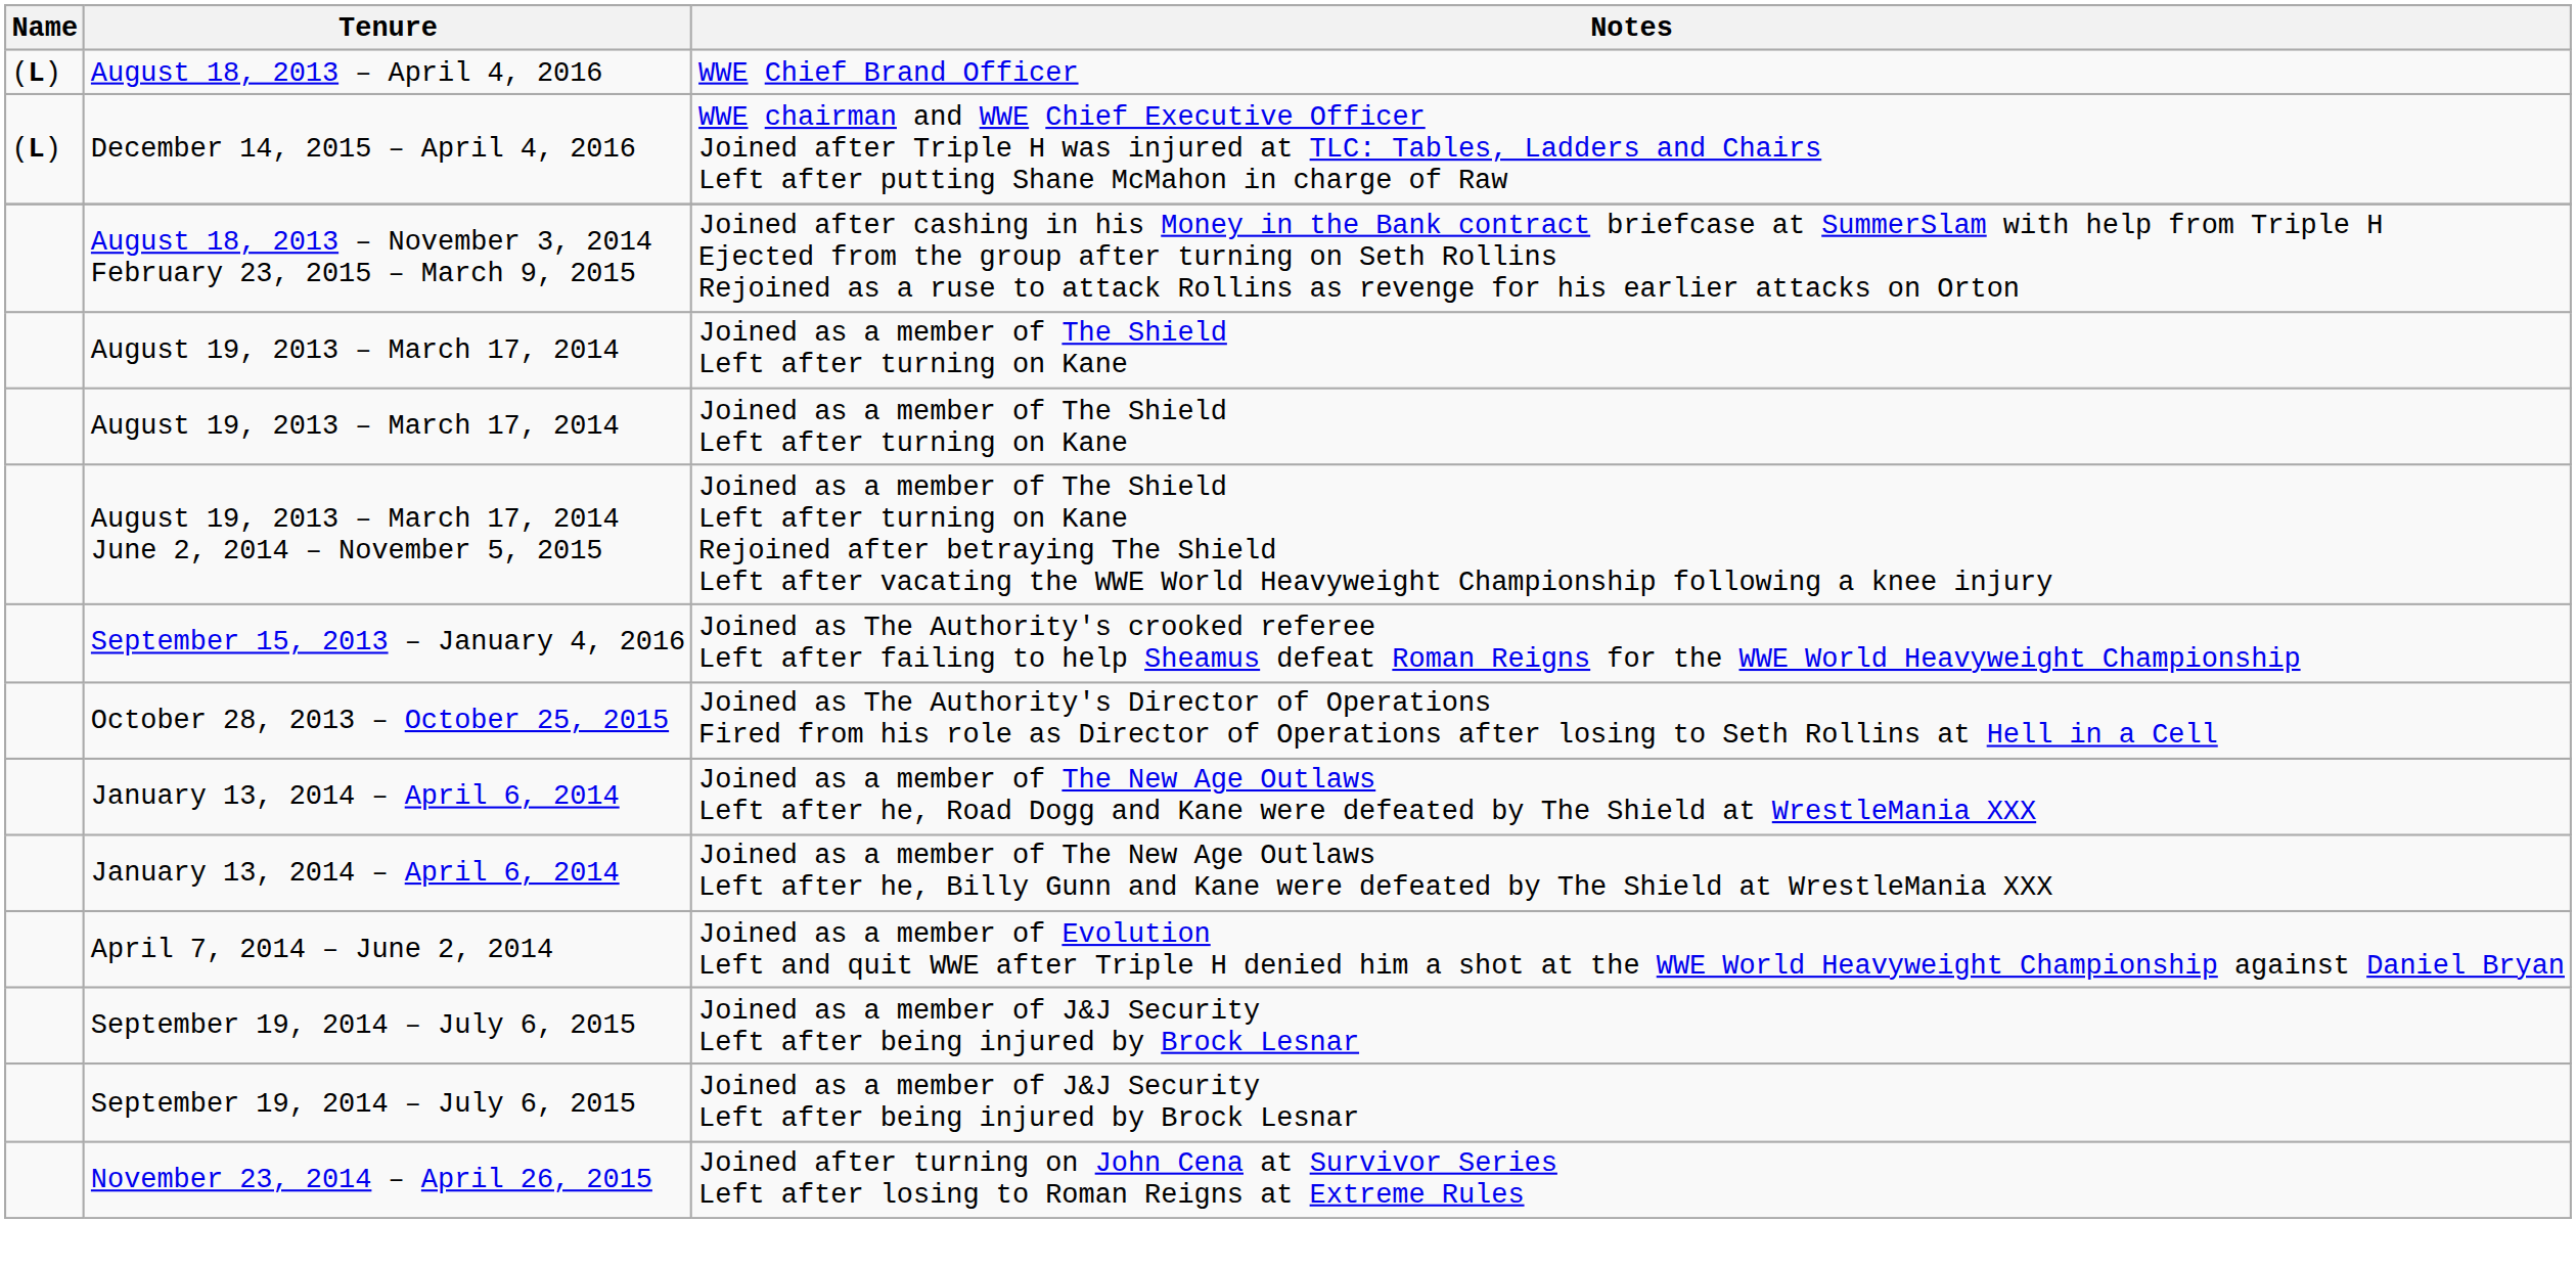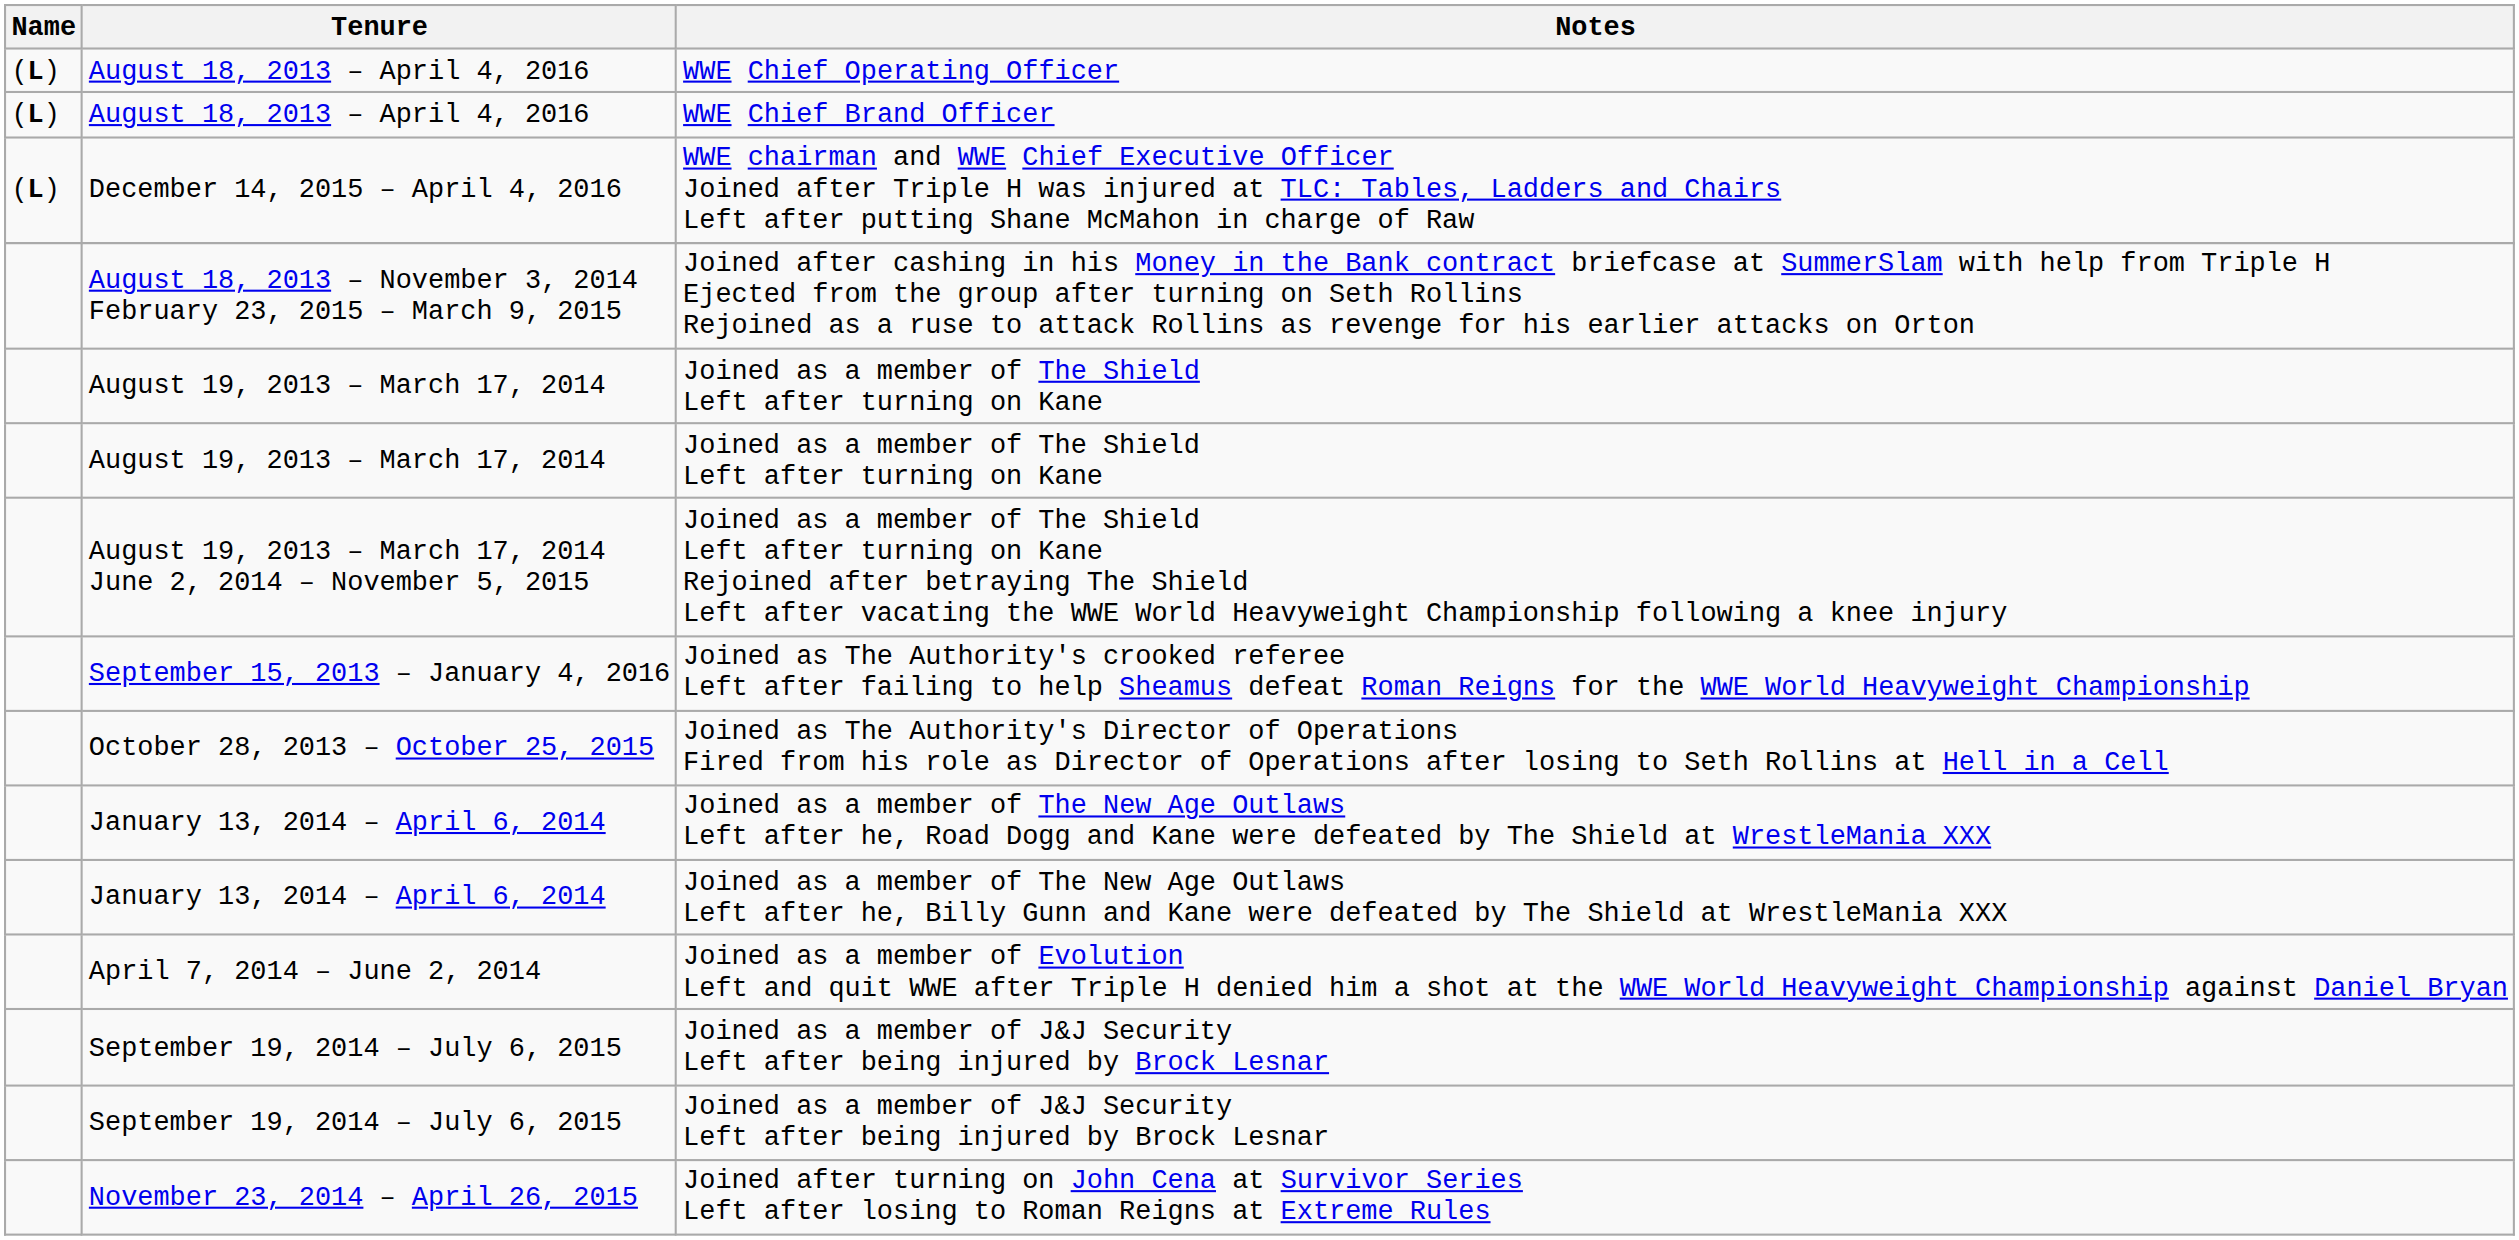 <table class="wikitable sortable">
 <tr>
 <th class="unsortable">Name</th>
 <th class="unsortable">Tenure</th>
 <th class="unsortable">Notes</th>
+</tr>
+<tr Former members>
+<td> (<strong>L</strong>)</td>
+<td><a href='#'>August 18, 2013</a> – April 4, 2016</td>
+<td><a href='#'>WWE</a> <a href='#'>Chief Operating Officer</a></td>
 </tr>
 <tr>
 <td> (<strong>L</strong>)</td>
 <td><a href='#'>August 18, 2013</a> – April 4, 2016</td>
 <td><a href='#'>WWE</a> <a href='#'>Chief Brand Officer</a></td>
 </tr>
 <tr>
 <td> (<strong>L</strong>)</td>
 <td>December 14, 2015 – April 4, 2016</td>
 <td><a href='#'>WWE</a> <a href='#'>chairman</a> and <a href='#'>WWE</a> <a href='#'>Chief Executive Officer</a><br>Joined after Triple H was injured at <a href='#'>TLC: Tables, Ladders and Chairs</a><br>Left after putting  Shane McMahon in charge of Raw</td>
 </tr>
 <tr>
 </tr>
 <tr>
 <td></td>
 <td><a href='#'>August 18, 2013</a> – November 3, 2014<br>February 23, 2015 – March 9, 2015</td>
 <td>Joined after cashing in his <a href='#'>Money in the Bank contract</a> briefcase at <a href='#'>SummerSlam</a> with help from Triple H<br>Ejected from the group after turning on Seth Rollins<br>Rejoined as a ruse to attack Rollins as revenge for his earlier attacks on Orton</td>
 </tr>
 <tr>
 <td></td>
 <td>August 19, 2013 – March 17, 2014</td>
 <td>Joined as a member of <a href='#'>The Shield</a><br>Left after turning on Kane</td>
 </tr>
 <tr>
 <td></td>
 <td>August 19, 2013 – March 17, 2014</td>
 <td>Joined as a member of The Shield<br>Left after turning on Kane</td>
 </tr>
 <tr>
 <td></td>
 <td>August 19, 2013 – March 17, 2014<br>June 2, 2014 – November 5, 2015</td>
 <td>Joined as a member of The Shield<br>Left after turning on Kane<br>Rejoined after betraying The Shield<br>Left after vacating the WWE World Heavyweight Championship following a knee injury</td>
 </tr>
 <tr>
 <td></td>
 <td><a href='#'>September 15, 2013</a> – January 4, 2016</td>
 <td>Joined as The Authority's crooked referee<br>Left after failing to help <a href='#'>Sheamus</a> defeat <a href='#'>Roman Reigns</a> for the <a href='#'>WWE World Heavyweight Championship</a></td>
 </tr>
 <tr>
 <td></td>
 <td>October 28, 2013 – <a href='#'>October 25, 2015</a></td>
 <td>Joined as The Authority's Director of Operations<br>Fired from his role as Director of Operations after losing to Seth Rollins at <a href='#'>Hell in a Cell</a></td>
 </tr>
 <tr>
 <td></td>
 <td>January 13, 2014 – <a href='#'>April 6, 2014</a></td>
 <td>Joined as a member of <a href='#'>The New Age Outlaws</a><br>Left after he, Road Dogg and Kane were defeated by The Shield at <a href='#'>WrestleMania XXX</a></td>
 </tr>
 <tr>
 <td></td>
 <td>January 13, 2014 – <a href='#'>April 6, 2014</a></td>
 <td>Joined as a member of The New Age Outlaws<br>Left after he, Billy Gunn and Kane were defeated by The Shield at WrestleMania XXX</td>
 </tr>
 <tr>
 <td></td>
 <td>April 7, 2014 – June 2, 2014</td>
 <td>Joined as a member of <a href='#'>Evolution</a><br>Left and quit WWE after Triple H denied him a shot at the <a href='#'>WWE World Heavyweight Championship</a> against <a href='#'>Daniel Bryan</a></td>
 </tr>
 <tr>
 <td></td>
 <td>September 19, 2014 – July 6, 2015</td>
 <td>Joined as a member of J&J Security<br>Left after being injured by <a href='#'>Brock Lesnar</a></td>
 </tr>
 <tr>
 <td></td>
 <td>September 19, 2014 – July 6, 2015</td>
 <td>Joined as a member of J&J Security<br>Left after being injured by Brock Lesnar</td>
 </tr>
 <tr>
 <td></td>
 <td><a href='#'>November 23, 2014</a> – <a href='#'>April 26, 2015</a></td>
 <td>Joined after turning on <a href='#'>John Cena</a> at <a href='#'>Survivor Series</a><br>Left after losing to Roman Reigns at <a href='#'>Extreme Rules</a></td>
 </tr>
 </table>
